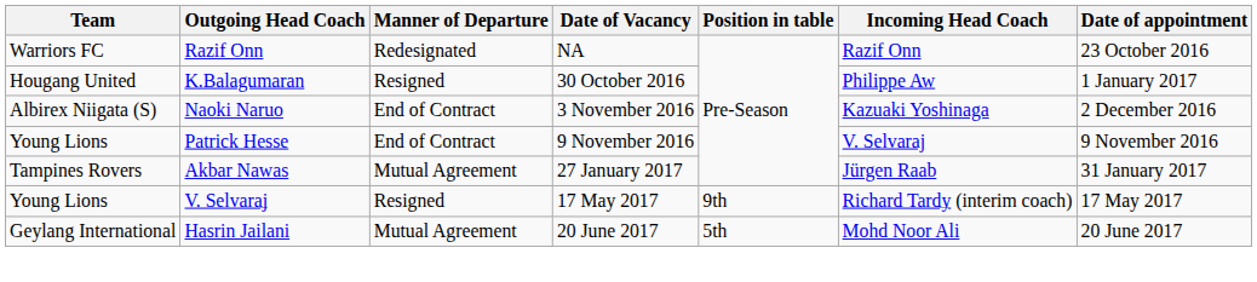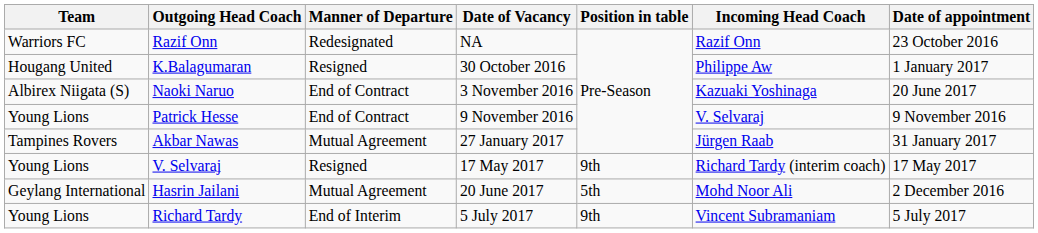 <table class="wikitable">
 <tr>
 <th>Team</th>
 <th>Outgoing Head Coach</th>
 <th>Manner of Departure</th>
 <th>Date of Vacancy</th>
 <th>Position in table</th>
 <th>Incoming Head Coach</th>
 <th>Date of appointment</th>
 </tr>
 <tr>
 <td>Warriors FC</td>
 <td><a href='#'>Razif Onn</a></td>
 <td>Redesignated</td>
 <td>NA</td>
 <td rowspan=5>Pre-Season</td>
 <td><a href='#'>Razif Onn</a></td>
 <td>23 October 2016</td>
 </tr>
 <tr>
 <td>Hougang United</td>
 <td><a href='#'>K.Balagumaran</a></td>
 <td>Resigned</td>
 <td>30 October 2016</td>
 <td><a href='#'>Philippe Aw</a></td>
 <td>1 January 2017</td>
 </tr>
 <tr>
 <td> Albirex Niigata (S)</td>
 <td> <a href='#'>Naoki Naruo</a></td>
 <td>End of Contract</td>
 <td>3 November 2016</td>
 <td> <a href='#'>Kazuaki Yoshinaga</a></td>
-<td>2 December 2016</td>
+<td>20 June 2017</td>
 </tr>
 <tr>
 <td> Young Lions</td>
 <td> <a href='#'>Patrick Hesse</a></td>
 <td>End of Contract</td>
 <td>9 November 2016</td>
 <td><a href='#'>V. Selvaraj</a></td>
 <td>9 November 2016</td>
 </tr>
 <tr>
 <td>Tampines Rovers</td>
 <td><a href='#'>Akbar Nawas</a></td>
 <td>Mutual Agreement</td>
 <td>27 January 2017</td>
 <td> <a href='#'>Jürgen Raab</a></td>
 <td>31 January 2017</td>
 </tr>
 <tr>
 <td> Young Lions</td>
 <td><a href='#'>V. Selvaraj</a></td>
 <td>Resigned</td>
 <td>17 May 2017</td>
 <td>9th</td>
 <td> <a href='#'>Richard Tardy</a> (interim coach)</td>
 <td>17 May 2017</td>
 </tr>
 <tr>
 <td>Geylang International</td>
 <td><a href='#'>Hasrin Jailani</a></td>
 <td>Mutual Agreement</td>
 <td>20 June 2017</td>
 <td>5th</td>
 <td><a href='#'>Mohd Noor Ali</a></td>
-<td>20 June 2017</td>
+<td>2 December 2016</td>
+</tr>
+<tr>
+<td> Young Lions</td>
+<td> <a href='#'>Richard Tardy</a></td>
+<td>End of Interim</td>
+<td>5 July 2017</td>
+<td>9th</td>
+<td><a href='#'>Vincent Subramaniam</a></td>
+<td>5 July 2017</td>
 </tr>
 </table>
